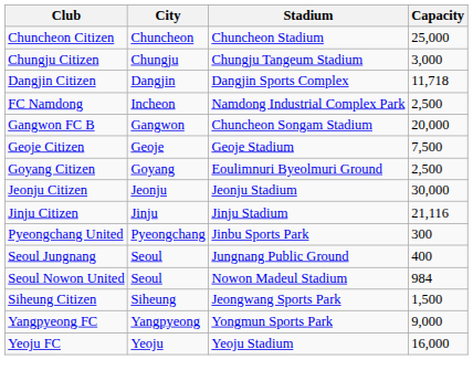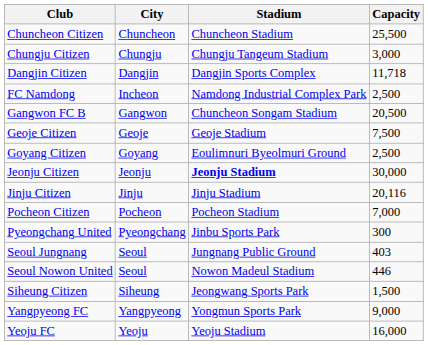 <table class="wikitable sortable" style="text-align: left;">
 <tr>
 <th>Club</th>
 <th>City</th>
 <th>Stadium</th>
 <th>Capacity</th>
 </tr>
 <tr>
 <td><a href='#'>Chuncheon Citizen</a></td>
 <td><a href='#'>Chuncheon</a></td>
 <td><a href='#'>Chuncheon Stadium</a></td>
-<td>25,000</td>
+<td>25,500</td>
 </tr>
 <tr>
 <td><a href='#'>Chungju Citizen</a></td>
 <td><a href='#'>Chungju</a></td>
 <td><a href='#'>Chungju Tangeum Stadium</a></td>
 <td>3,000</td>
 </tr>
 <tr>
 <td><a href='#'>Dangjin Citizen</a></td>
 <td><a href='#'>Dangjin</a></td>
 <td><a href='#'>Dangjin Sports Complex</a></td>
 <td>11,718</td>
 </tr>
 <tr>
 <td><a href='#'>FC Namdong</a></td>
 <td><a href='#'>Incheon</a></td>
 <td><a href='#'>Namdong Industrial Complex Park</a></td>
 <td>2,500</td>
 </tr>
 <tr>
 <td><a href='#'>Gangwon FC B</a></td>
 <td><a href='#'>Gangwon</a></td>
 <td><a href='#'>Chuncheon Songam Stadium</a></td>
-<td>20,000</td>
+<td>20,500</td>
 </tr>
 <tr>
 <td><a href='#'>Geoje Citizen</a></td>
 <td><a href='#'>Geoje</a></td>
 <td><a href='#'>Geoje Stadium</a></td>
 <td>7,500</td>
 </tr>
 <tr>
 <td><a href='#'>Goyang Citizen</a></td>
 <td><a href='#'>Goyang</a></td>
 <td><a href='#'>Eoulimnuri Byeolmuri Ground</a></td>
 <td>2,500</td>
 </tr>
 <tr>
 <td><a href='#'>Jeonju Citizen</a></td>
 <td><a href='#'>Jeonju</a></td>
-<td><a href='#'>Jeonju Stadium</a></td>
+<td><strong><a href='#'>Jeonju Stadium</a></strong></td>
 <td>30,000</td>
 </tr>
 <tr>
 <td><a href='#'>Jinju Citizen</a></td>
 <td><a href='#'>Jinju</a></td>
 <td><a href='#'>Jinju Stadium</a></td>
-<td>21,116</td>
+<td>20,116</td>
+</tr>
+<tr>
+<td><a href='#'>Pocheon Citizen</a></td>
+<td><a href='#'>Pocheon</a></td>
+<td><a href='#'>Pocheon Stadium</a></td>
+<td>7,000</td>
 </tr>
 <tr>
 <td><a href='#'>Pyeongchang United</a></td>
 <td><a href='#'>Pyeongchang</a></td>
 <td><a href='#'>Jinbu Sports Park</a></td>
 <td>300</td>
 </tr>
 <tr>
 <td><a href='#'>Seoul Jungnang</a></td>
 <td><a href='#'>Seoul</a></td>
 <td><a href='#'>Jungnang Public Ground</a></td>
-<td>400</td>
+<td>403</td>
 </tr>
 <tr>
 <td><a href='#'>Seoul Nowon United</a></td>
 <td><a href='#'>Seoul</a></td>
 <td><a href='#'>Nowon Madeul Stadium</a></td>
-<td>984</td>
+<td>446</td>
 </tr>
 <tr>
 <td><a href='#'>Siheung Citizen</a></td>
 <td><a href='#'>Siheung</a></td>
 <td><a href='#'>Jeongwang Sports Park</a></td>
 <td>1,500</td>
 </tr>
 <tr>
 <td><a href='#'>Yangpyeong FC</a></td>
 <td><a href='#'>Yangpyeong</a></td>
 <td><a href='#'>Yongmun Sports Park</a></td>
 <td>9,000</td>
 </tr>
 <tr>
 <td><a href='#'>Yeoju FC</a></td>
 <td><a href='#'>Yeoju</a></td>
 <td><a href='#'>Yeoju Stadium</a></td>
 <td>16,000</td>
 </tr>
 </table>
